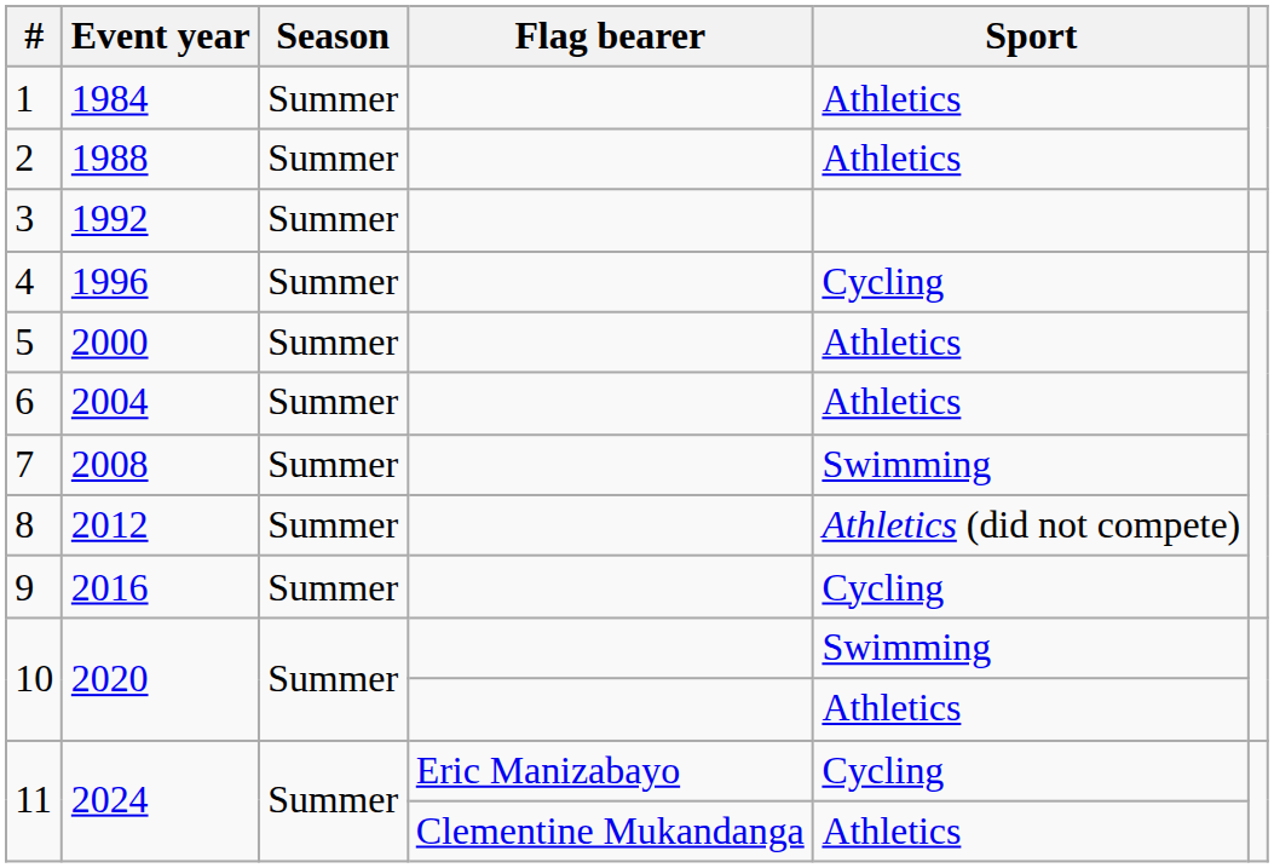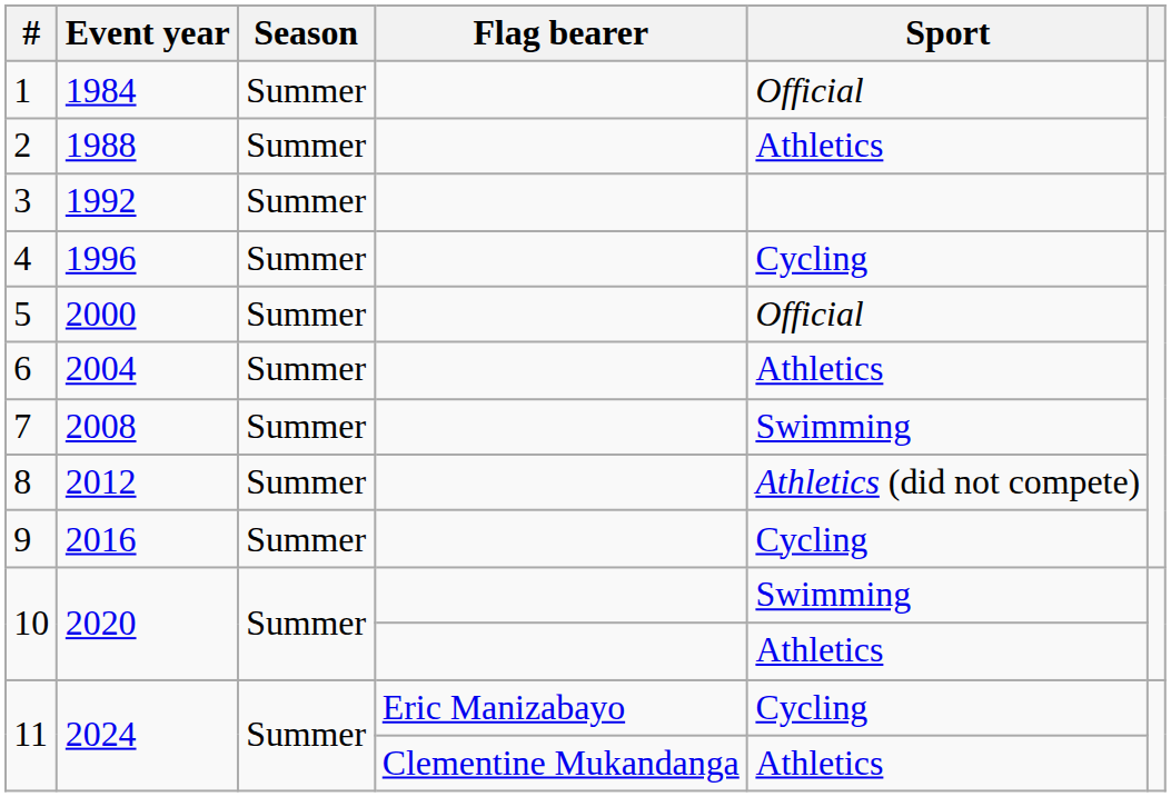 <table class="wikitable sortable">
 <tr>
 <th>#</th>
 <th>Event year</th>
 <th>Season</th>
 <th>Flag bearer</th>
 <th>Sport</th>
 <th></th>
 </tr>
 <tr>
 <td>1</td>
 <td><a href='#'>1984</a></td>
 <td>Summer</td>
 <td></td>
-<td><a href='#'>Athletics</a></td>
+<td><em>Official</em></td>
 <td rowspan=2></td>
 </tr>
 <tr>
 <td>2</td>
 <td><a href='#'>1988</a></td>
 <td>Summer</td>
 <td></td>
 <td><a href='#'>Athletics</a></td>
 </tr>
 <tr>
 <td>3</td>
 <td><a href='#'>1992</a></td>
 <td>Summer</td>
 <td></td>
 <td></td>
 <td></td>
 </tr>
 <tr>
 <td>4</td>
 <td><a href='#'>1996</a></td>
 <td>Summer</td>
 <td></td>
 <td><a href='#'>Cycling</a></td>
 <td rowspan=6></td>
 </tr>
 <tr>
 <td>5</td>
 <td><a href='#'>2000</a></td>
 <td>Summer</td>
 <td></td>
-<td><a href='#'>Athletics</a></td>
+<td><em>Official</em></td>
 </tr>
 <tr>
 <td>6</td>
 <td><a href='#'>2004</a></td>
 <td>Summer</td>
 <td></td>
 <td><a href='#'>Athletics</a></td>
 </tr>
 <tr>
 <td>7</td>
 <td><a href='#'>2008</a></td>
 <td>Summer</td>
 <td></td>
 <td><a href='#'>Swimming</a></td>
 </tr>
 <tr>
 <td>8</td>
 <td><a href='#'>2012</a></td>
 <td>Summer</td>
 <td></td>
 <td><em><a href='#'>Athletics</a></em> (did not compete)</td>
 </tr>
 <tr>
 <td>9</td>
 <td><a href='#'>2016</a></td>
 <td>Summer</td>
 <td></td>
 <td><a href='#'>Cycling</a></td>
 </tr>
 <tr>
 <td rowspan=2>10</td>
 <td rowspan=2><a href='#'>2020</a></td>
 <td rowspan=2>Summer</td>
 <td></td>
 <td><a href='#'>Swimming</a></td>
 <td rowspan=2></td>
 </tr>
 <tr>
 <td></td>
 <td><a href='#'>Athletics</a></td>
 </tr>
 <tr>
 <td rowspan=2>11</td>
 <td rowspan=2><a href='#'>2024</a></td>
 <td rowspan=2>Summer</td>
 <td><a href='#'>Eric Manizabayo</a></td>
 <td><a href='#'>Cycling</a></td>
 <td rowspan=2></td>
 </tr>
 <tr>
 <td><a href='#'>Clementine Mukandanga</a></td>
 <td><a href='#'>Athletics</a></td>
 </tr>
 </table>
